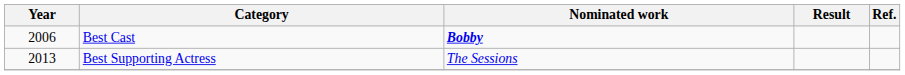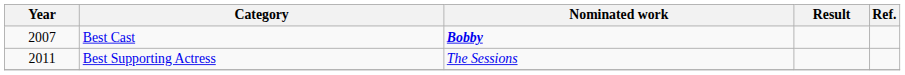 <table class=wikitable>
 <tr>
 <th scope="col" style="width:5em;">Year</th>
 <th scope="col" style="width:26em;">Category</th>
 <th scope="col" style="width:25em;">Nominated work</th>
 <th scope="col" style="width:5em;">Result</th>
 <th>Ref.</th>
 </tr>
 <tr>
-<td style="text-align:center;">2006</td>
+<td style="text-align:center;">2007</td>
 <td><a href='#'>Best Cast</a></td>
 <td><strong><em><a href='#'>Bobby</a></em></strong></td>
 <td></td>
 <td></td>
 </tr>
 <tr>
-<td style="text-align:center;">2013</td>
+<td style="text-align:center;">2011</td>
 <td><a href='#'>Best Supporting Actress</a></td>
 <td><em><a href='#'>The Sessions</a></em></td>
 <td></td>
 <td></td>
 </tr>
 <tr>
 </tr>
 </table>
